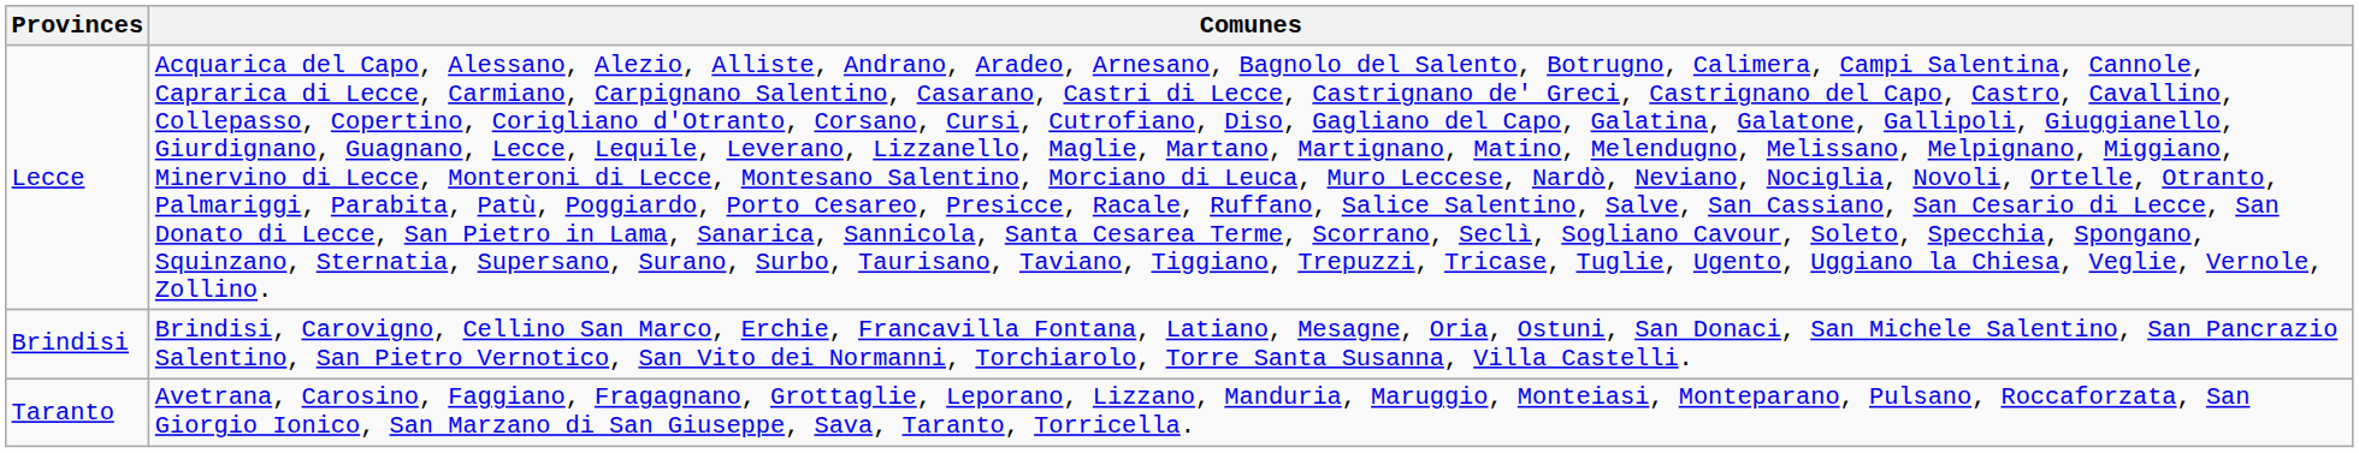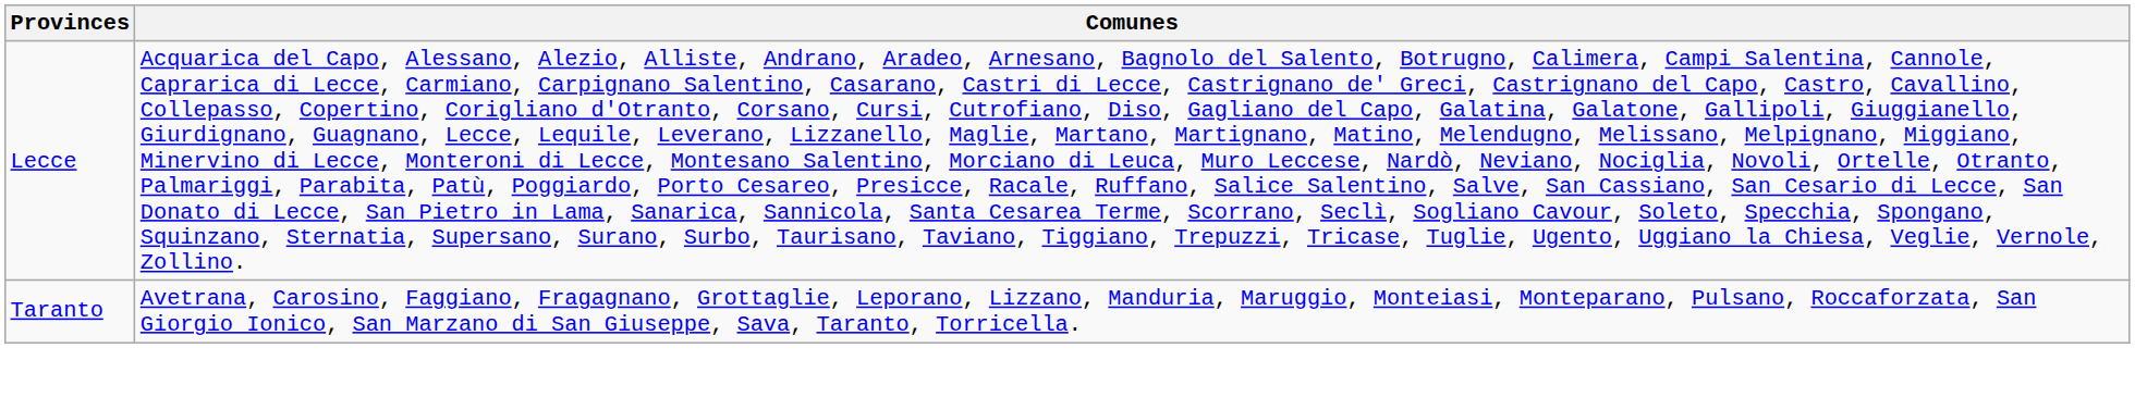 <table class="wikitable">
 <tr>
 <th>Provinces</th>
 <th>Comunes</th>
 </tr>
 <tr>
 <td> <a href='#'>Lecce</a></td>
 <td><a href='#'>Acquarica del Capo</a>, <a href='#'>Alessano</a>, <a href='#'>Alezio</a>, <a href='#'>Alliste</a>, <a href='#'>Andrano</a>, <a href='#'>Aradeo</a>, <a href='#'>Arnesano</a>, <a href='#'>Bagnolo del Salento</a>, <a href='#'>Botrugno</a>, <a href='#'>Calimera</a>, <a href='#'>Campi Salentina</a>, <a href='#'>Cannole</a>, <a href='#'>Caprarica di Lecce</a>, <a href='#'>Carmiano</a>, <a href='#'>Carpignano Salentino</a>, <a href='#'>Casarano</a>, <a href='#'>Castri di Lecce</a>, <a href='#'>Castrignano de' Greci</a>, <a href='#'>Castrignano del Capo</a>, <a href='#'>Castro</a>, <a href='#'>Cavallino</a>, <a href='#'>Collepasso</a>, <a href='#'>Copertino</a>, <a href='#'>Corigliano d'Otranto</a>, <a href='#'>Corsano</a>, <a href='#'>Cursi</a>, <a href='#'>Cutrofiano</a>, <a href='#'>Diso</a>, <a href='#'>Gagliano del Capo</a>, <a href='#'>Galatina</a>, <a href='#'>Galatone</a>, <a href='#'>Gallipoli</a>, <a href='#'>Giuggianello</a>, <a href='#'>Giurdignano</a>, <a href='#'>Guagnano</a>, <a href='#'>Lecce</a>, <a href='#'>Lequile</a>, <a href='#'>Leverano</a>, <a href='#'>Lizzanello</a>, <a href='#'>Maglie</a>, <a href='#'>Martano</a>, <a href='#'>Martignano</a>, <a href='#'>Matino</a>, <a href='#'>Melendugno</a>, <a href='#'>Melissano</a>, <a href='#'>Melpignano</a>, <a href='#'>Miggiano</a>, <a href='#'>Minervino di Lecce</a>, <a href='#'>Monteroni di Lecce</a>, <a href='#'>Montesano Salentino</a>, <a href='#'>Morciano di Leuca</a>, <a href='#'>Muro Leccese</a>, <a href='#'>Nardò</a>, <a href='#'>Neviano</a>, <a href='#'>Nociglia</a>, <a href='#'>Novoli</a>, <a href='#'>Ortelle</a>, <a href='#'>Otranto</a>, <a href='#'>Palmariggi</a>, <a href='#'>Parabita</a>, <a href='#'>Patù</a>, <a href='#'>Poggiardo</a>, <a href='#'>Porto Cesareo</a>, <a href='#'>Presicce</a>, <a href='#'>Racale</a>, <a href='#'>Ruffano</a>, <a href='#'>Salice Salentino</a>, <a href='#'>Salve</a>, <a href='#'>San Cassiano</a>, <a href='#'>San Cesario di Lecce</a>, <a href='#'>San Donato di Lecce</a>, <a href='#'>San Pietro in Lama</a>, <a href='#'>Sanarica</a>, <a href='#'>Sannicola</a>, <a href='#'>Santa Cesarea Terme</a>, <a href='#'>Scorrano</a>, <a href='#'>Seclì</a>, <a href='#'>Sogliano Cavour</a>, <a href='#'>Soleto</a>, <a href='#'>Specchia</a>, <a href='#'>Spongano</a>, <a href='#'>Squinzano</a>, <a href='#'>Sternatia</a>, <a href='#'>Supersano</a>, <a href='#'>Surano</a>, <a href='#'>Surbo</a>, <a href='#'>Taurisano</a>, <a href='#'>Taviano</a>, <a href='#'>Tiggiano</a>, <a href='#'>Trepuzzi</a>, <a href='#'>Tricase</a>, <a href='#'>Tuglie</a>, <a href='#'>Ugento</a>, <a href='#'>Uggiano la Chiesa</a>, <a href='#'>Veglie</a>, <a href='#'>Vernole</a>, <a href='#'>Zollino</a>.</td>
 </tr>
 <tr>
-<td> <a href='#'>Brindisi</a></td>
-<td><a href='#'>Brindisi</a>, <a href='#'>Carovigno</a>, <a href='#'>Cellino San Marco</a>, <a href='#'>Erchie</a>, <a href='#'>Francavilla Fontana</a>, <a href='#'>Latiano</a>, <a href='#'>Mesagne</a>, <a href='#'>Oria</a>, <a href='#'>Ostuni</a>, <a href='#'>San Donaci</a>, <a href='#'>San Michele Salentino</a>, <a href='#'>San Pancrazio Salentino</a>, <a href='#'>San Pietro Vernotico</a>, <a href='#'>San Vito dei Normanni</a>, <a href='#'>Torchiarolo</a>, <a href='#'>Torre Santa Susanna</a>, <a href='#'>Villa Castelli</a>.</td>
-</tr>
-<tr>
 <td> <a href='#'>Taranto</a></td>
 <td><a href='#'>Avetrana</a>, <a href='#'>Carosino</a>, <a href='#'>Faggiano</a>, <a href='#'>Fragagnano</a>, <a href='#'>Grottaglie</a>, <a href='#'>Leporano</a>, <a href='#'>Lizzano</a>, <a href='#'>Manduria</a>, <a href='#'>Maruggio</a>, <a href='#'>Monteiasi</a>, <a href='#'>Monteparano</a>, <a href='#'>Pulsano</a>, <a href='#'>Roccaforzata</a>, <a href='#'>San Giorgio Ionico</a>, <a href='#'>San Marzano di San Giuseppe</a>, <a href='#'>Sava</a>, <a href='#'>Taranto</a>, <a href='#'>Torricella</a>.</td>
 </tr>
 </table>
